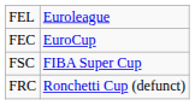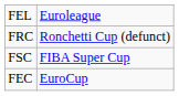 <table class="wikitable">
 <tr>
 <td>FEL</td>
 <td><a href='#'>Euroleague</a></td>
 </tr>
 <tr>
-<td>FEC</td>
-<td><a href='#'>EuroCup</a></td>
+<td>FRC</td>
+<td><a href='#'>Ronchetti Cup</a> (defunct)</td>
 </tr>
 <tr>
 <td>FSC</td>
 <td><a href='#'>FIBA Super Cup</a></td>
 </tr>
 <tr>
-<td>FRC</td>
-<td><a href='#'>Ronchetti Cup</a> (defunct)</td>
+<td>FEC</td>
+<td><a href='#'>EuroCup</a></td>
 </tr>
 </table>
